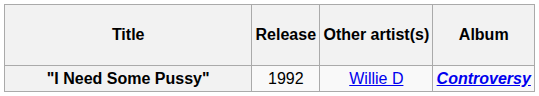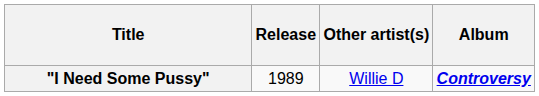 <table class="wikitable plainrowheaders" style="text-align:center;">
 <tr>
 <th scope="col" style="width:15em;"><br>Title<br><br></th>
 <th scope="col">Release</th>
 <th scope="col">Other artist(s)</th>
 <th scope="col">Album</th>
 </tr>
 <tr>
 <th scope="row">"I Need Some Pussy"</th>
-<td>1992</td>
+<td>1989</td>
 <td><a href='#'>Willie D</a></td>
 <td><strong><em><a href='#'>Controversy</a></em></strong></td>
 </tr>
 </table>
